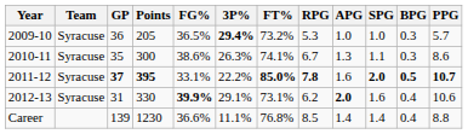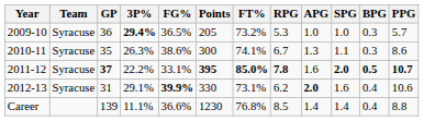 <table class="wikitable">
 <tr>
 <th>Year</th>
 <th>Team</th>
 <th>GP</th>
+<th>3P%</th>
+<th>FG%</th>
 <th>Points</th>
-<th>FG%</th>
-<th>3P%</th>
 <th>FT%</th>
 <th>RPG</th>
 <th>APG</th>
 <th>SPG</th>
 <th>BPG</th>
 <th>PPG</th>
 </tr>
 <tr>
 <td>2009-10</td>
 <td>Syracuse</td>
 <td>36</td>
+<td><strong>29.4%</strong></td>
+<td>36.5%</td>
 <td>205</td>
-<td>36.5%</td>
-<td><strong>29.4%</strong></td>
 <td>73.2%</td>
 <td>5.3</td>
 <td>1.0</td>
 <td>1.0</td>
 <td>0.3</td>
 <td>5.7</td>
 </tr>
 <tr>
 <td>2010-11</td>
 <td>Syracuse</td>
 <td>35</td>
+<td>26.3%</td>
+<td>38.6%</td>
 <td>300</td>
-<td>38.6%</td>
-<td>26.3%</td>
 <td>74.1%</td>
 <td>6.7</td>
 <td>1.3</td>
 <td>1.1</td>
 <td>0.3</td>
 <td>8.6</td>
 </tr>
 <tr>
 <td>2011-12</td>
 <td>Syracuse</td>
 <td><strong>37</strong></td>
+<td>22.2%</td>
+<td>33.1%</td>
 <td><strong>395</strong></td>
-<td>33.1%</td>
-<td>22.2%</td>
 <td><strong>85.0%</strong></td>
 <td><strong>7.8</strong></td>
 <td>1.6</td>
 <td><strong>2.0</strong></td>
 <td><strong>0.5</strong></td>
 <td><strong>10.7</strong></td>
 </tr>
 <tr>
 <td>2012-13</td>
 <td>Syracuse</td>
 <td>31</td>
+<td>29.1%</td>
+<td><strong>39.9%</strong></td>
 <td>330</td>
-<td><strong>39.9%</strong></td>
-<td>29.1%</td>
 <td>73.1%</td>
 <td>6.2</td>
 <td><strong>2.0</strong></td>
 <td>1.6</td>
 <td>0.4</td>
 <td>10.6</td>
 </tr>
 <tr>
 <td>Career</td>
 <td></td>
 <td>139</td>
+<td>11.1%</td>
+<td>36.6%</td>
 <td>1230</td>
-<td>36.6%</td>
-<td>11.1%</td>
 <td>76.8%</td>
 <td>8.5</td>
 <td>1.4</td>
 <td>1.4</td>
 <td>0.4</td>
 <td>8.8</td>
 </tr>
 </table>
